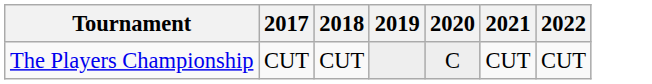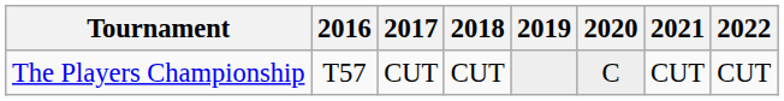 <table class="wikitable" style="font-size:95%;text-align:center;">
 <tr>
 <th>Tournament</th>
+<th>2016</th>
 <th>2017</th>
 <th>2018</th>
 <th>2019</th>
 <th>2020</th>
 <th>2021</th>
 <th>2022</th>
 </tr>
 <tr>
 <td align=left><a href='#'>The Players Championship</a></td>
+<td>T57</td>
 <td>CUT</td>
 <td>CUT</td>
 <td style="background:#eeeeee;"></td>
 <td style="background:#eeeeee;">C</td>
 <td>CUT</td>
 <td>CUT</td>
 </tr>
 </table>
